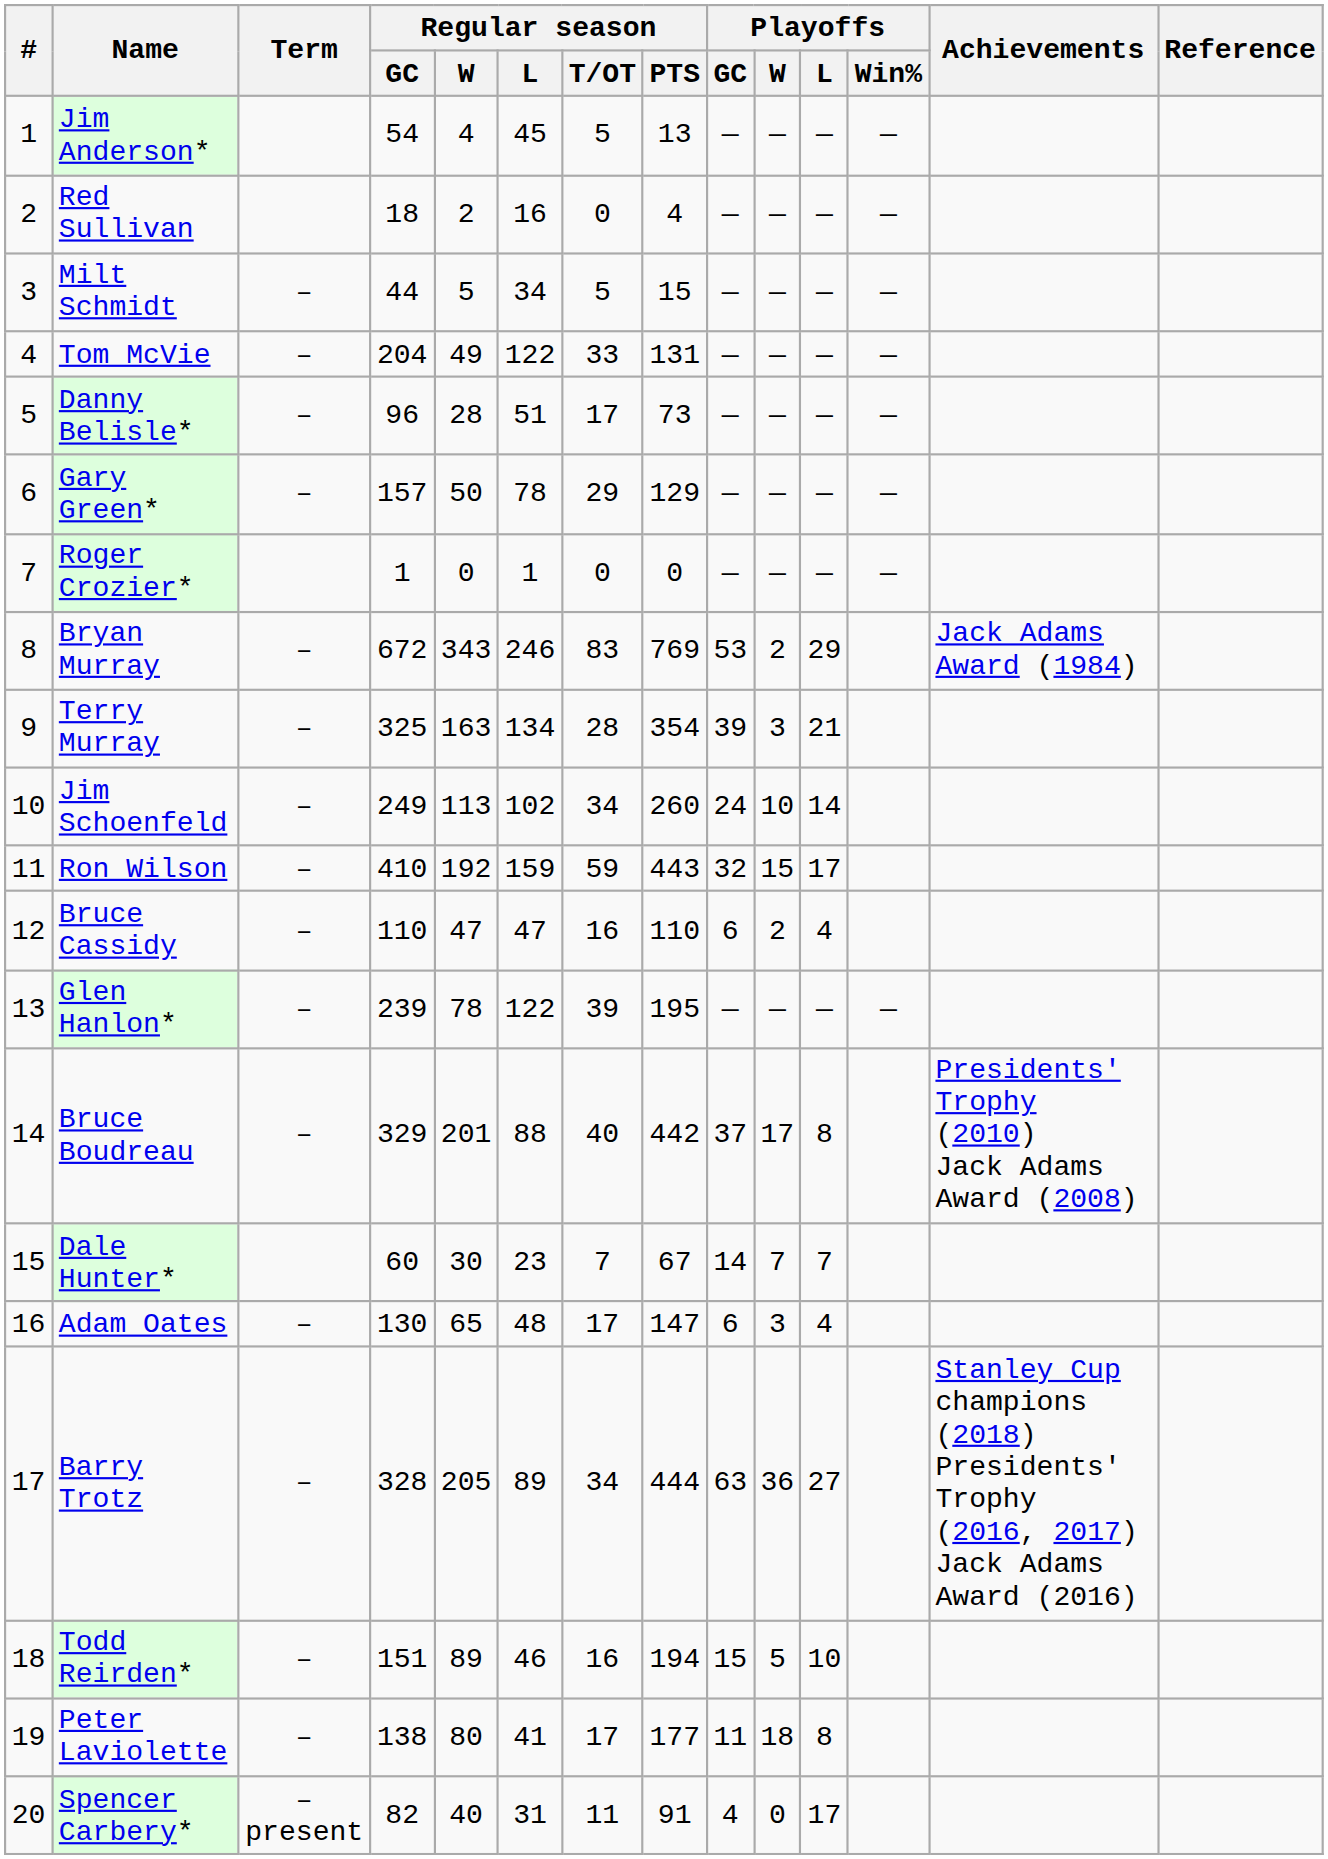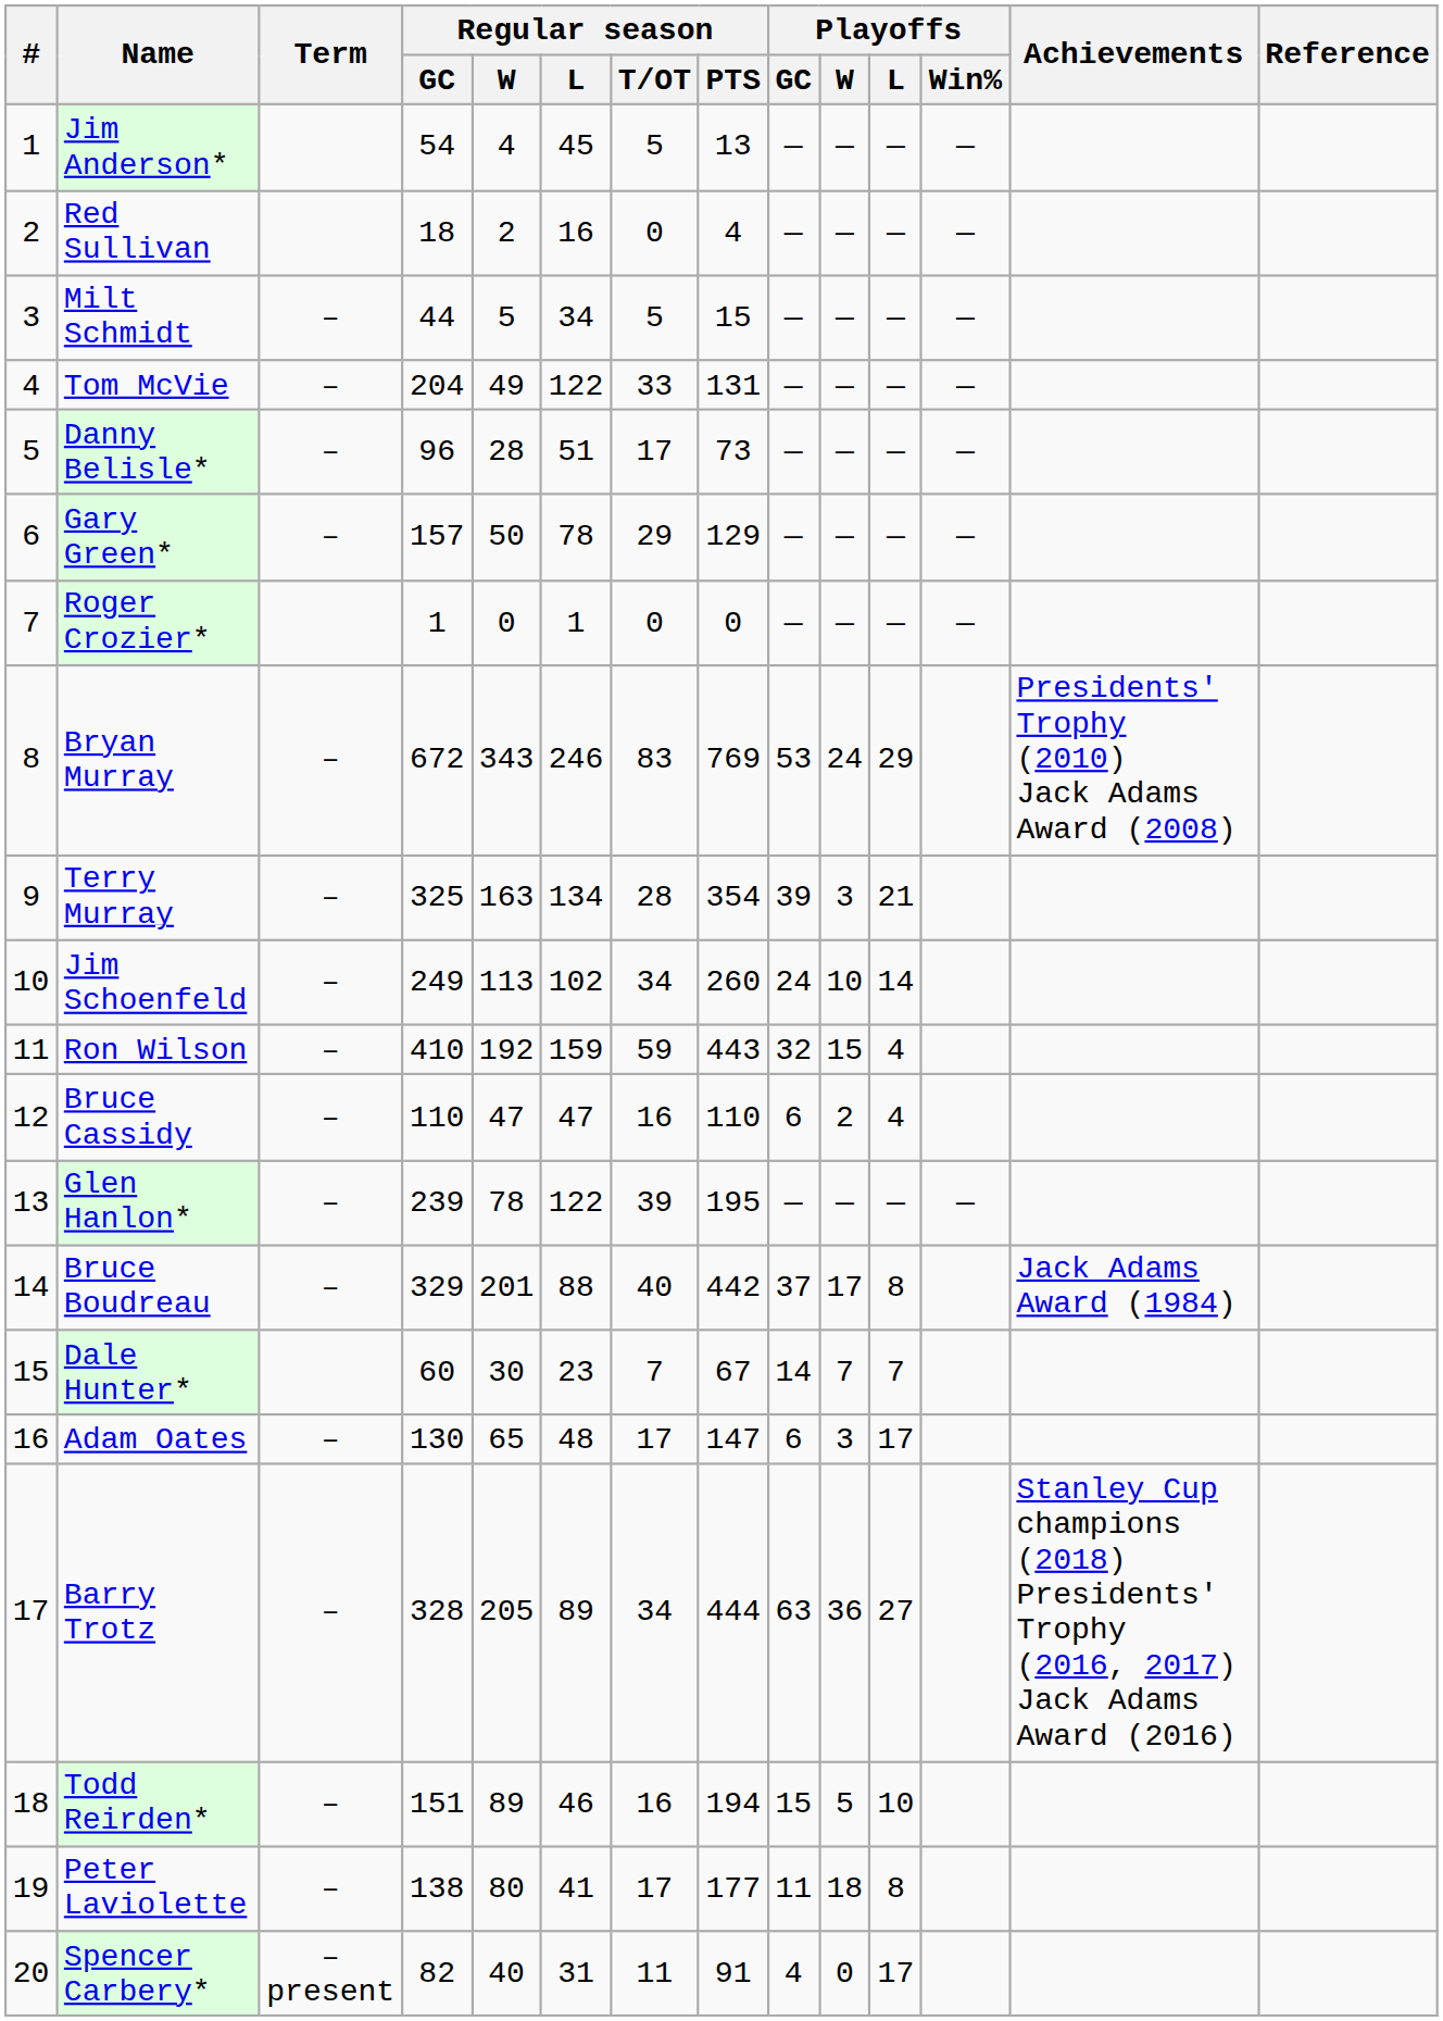 <table class="wikitable" style="text-align:center">
 <tr>
 <th rowspan="2">#</th>
 <th rowspan="2">Name</th>
 <th rowspan="2">Term</th>
 <th colspan="5">Regular season</th>
 <th colspan="4">Playoffs</th>
 <th rowspan="2">Achievements</th>
 <th rowspan="2">Reference</th>
 </tr>
 <tr>
 <th>GC</th>
 <th>W</th>
 <th>L</th>
 <th>T/OT</th>
 <th>PTS</th>
 <th>GC</th>
 <th>W</th>
 <th>L</th>
 <th>Win%</th>
 </tr>
 <tr>
 <td>1</td>
 <td style="text-align:left; background-color:#ddffdd"><a href='#'>Jim Anderson</a>*</td>
 <td></td>
 <td>54</td>
 <td>4</td>
 <td>45</td>
 <td>5</td>
 <td>13</td>
 <td>—</td>
 <td>—</td>
 <td>—</td>
 <td>—</td>
 <td align=left></td>
 <td></td>
 </tr>
 <tr>
 <td>2</td>
 <td align=left><a href='#'>Red Sullivan</a></td>
 <td></td>
 <td>18</td>
 <td>2</td>
 <td>16</td>
 <td>0</td>
 <td>4</td>
 <td>—</td>
 <td>—</td>
 <td>—</td>
 <td>—</td>
 <td align=left></td>
 <td></td>
 </tr>
 <tr>
 <td>3</td>
 <td align=left><a href='#'>Milt Schmidt</a></td>
 <td>–</td>
 <td>44</td>
 <td>5</td>
 <td>34</td>
 <td>5</td>
 <td>15</td>
 <td>—</td>
 <td>—</td>
 <td>—</td>
 <td>—</td>
 <td align=left></td>
 <td></td>
 </tr>
 <tr>
 <td>4</td>
 <td align=left><a href='#'>Tom McVie</a></td>
 <td>–</td>
 <td>204</td>
 <td>49</td>
 <td>122</td>
 <td>33</td>
 <td>131</td>
 <td>—</td>
 <td>—</td>
 <td>—</td>
 <td>—</td>
 <td align=left></td>
 <td></td>
 </tr>
 <tr>
 <td>5</td>
 <td style="text-align:left; background-color:#ddffdd"><a href='#'>Danny Belisle</a>*</td>
 <td>–</td>
 <td>96</td>
 <td>28</td>
 <td>51</td>
 <td>17</td>
 <td>73</td>
 <td>—</td>
 <td>—</td>
 <td>—</td>
 <td>—</td>
 <td align=left></td>
 <td></td>
 </tr>
 <tr>
 <td>6</td>
 <td style="text-align:left; background-color:#ddffdd"><a href='#'>Gary Green</a>*</td>
 <td>–</td>
 <td>157</td>
 <td>50</td>
 <td>78</td>
 <td>29</td>
 <td>129</td>
 <td>—</td>
 <td>—</td>
 <td>—</td>
 <td>—</td>
 <td align=left></td>
 <td></td>
 </tr>
 <tr>
 <td>7</td>
 <td style="text-align:left; background-color:#ddffdd"><a href='#'>Roger Crozier</a>*</td>
 <td></td>
 <td>1</td>
 <td>0</td>
 <td>1</td>
 <td>0</td>
 <td>0</td>
 <td>—</td>
 <td>—</td>
 <td>—</td>
 <td>—</td>
 <td align=left></td>
 <td></td>
 </tr>
 <tr>
 <td>8</td>
 <td align=left><a href='#'>Bryan Murray</a></td>
 <td>–</td>
 <td>672</td>
 <td>343</td>
 <td>246</td>
 <td>83</td>
 <td>769</td>
 <td>53</td>
-<td>2</td>
+<td>24</td>
 <td>29</td>
 <td></td>
-<td align=left><a href='#'>Jack Adams Award</a> (<a href='#'>1984</a>)</td>
+<td align=left><a href='#'>Presidents' Trophy</a> (<a href='#'>2010</a>)<br>Jack Adams Award (<a href='#'>2008</a>)</td>
 <td></td>
 </tr>
 <tr>
 <td>9</td>
 <td align=left><a href='#'>Terry Murray</a></td>
 <td>–</td>
 <td>325</td>
 <td>163</td>
 <td>134</td>
 <td>28</td>
 <td>354</td>
 <td>39</td>
 <td>3</td>
 <td>21</td>
 <td></td>
 <td align=left></td>
 <td></td>
 </tr>
 <tr>
 <td>10</td>
 <td align=left><a href='#'>Jim Schoenfeld</a></td>
 <td>–</td>
 <td>249</td>
 <td>113</td>
 <td>102</td>
 <td>34</td>
 <td>260</td>
 <td>24</td>
 <td>10</td>
 <td>14</td>
 <td></td>
 <td align=left></td>
 <td></td>
 </tr>
 <tr>
 <td>11</td>
 <td align=left><a href='#'>Ron Wilson</a></td>
 <td>–</td>
 <td>410</td>
 <td>192</td>
 <td>159</td>
 <td>59</td>
 <td>443</td>
 <td>32</td>
 <td>15</td>
-<td>17</td>
+<td>4</td>
 <td></td>
 <td align=left></td>
 <td></td>
 </tr>
 <tr>
 <td>12</td>
 <td align=left><a href='#'>Bruce Cassidy</a></td>
 <td>–</td>
 <td>110</td>
 <td>47</td>
 <td>47</td>
 <td>16</td>
 <td>110</td>
 <td>6</td>
 <td>2</td>
 <td>4</td>
 <td></td>
 <td align=left></td>
 <td></td>
 </tr>
 <tr>
 <td>13</td>
 <td style="text-align:left; background-color:#ddffdd"><a href='#'>Glen Hanlon</a>*</td>
 <td>–</td>
 <td>239</td>
 <td>78</td>
 <td>122</td>
 <td>39</td>
 <td>195</td>
 <td>—</td>
 <td>—</td>
 <td>—</td>
 <td>—</td>
 <td align=left></td>
 <td></td>
 </tr>
 <tr>
 <td>14</td>
 <td align=left><a href='#'>Bruce Boudreau</a></td>
 <td>–</td>
 <td>329</td>
 <td>201</td>
 <td>88</td>
 <td>40</td>
 <td>442</td>
 <td>37</td>
 <td>17</td>
 <td>8</td>
 <td></td>
-<td align=left><a href='#'>Presidents' Trophy</a> (<a href='#'>2010</a>)<br>Jack Adams Award (<a href='#'>2008</a>)</td>
+<td align=left><a href='#'>Jack Adams Award</a> (<a href='#'>1984</a>)</td>
 <td></td>
 </tr>
 <tr>
 <td>15</td>
 <td style="text-align:left; background-color:#ddffdd"><a href='#'>Dale Hunter</a>*</td>
 <td></td>
 <td>60</td>
 <td>30</td>
 <td>23</td>
 <td>7</td>
 <td>67</td>
 <td>14</td>
 <td>7</td>
 <td>7</td>
 <td></td>
 <td align=left></td>
 <td></td>
 </tr>
 <tr>
 <td>16</td>
 <td align=left><a href='#'>Adam Oates</a></td>
 <td>–</td>
 <td>130</td>
 <td>65</td>
 <td>48</td>
 <td>17</td>
 <td>147</td>
 <td>6</td>
 <td>3</td>
-<td>4</td>
+<td>17</td>
 <td></td>
 <td align=left></td>
 <td></td>
 </tr>
 <tr>
 <td>17</td>
 <td align=left><a href='#'>Barry Trotz</a></td>
 <td>–</td>
 <td>328</td>
 <td>205</td>
 <td>89</td>
 <td>34</td>
 <td>444</td>
 <td>63</td>
 <td>36</td>
 <td>27</td>
 <td></td>
 <td align=left><a href='#'>Stanley Cup</a> champions (<a href='#'>2018</a>)<br>Presidents' Trophy (<a href='#'>2016</a>, <a href='#'>2017</a>)<br>Jack Adams Award (2016)</td>
 <td></td>
 </tr>
 <tr>
 <td>18</td>
 <td style="text-align:left; background-color:#ddffdd"><a href='#'>Todd Reirden</a>*</td>
 <td>–</td>
 <td>151</td>
 <td>89</td>
 <td>46</td>
 <td>16</td>
 <td>194</td>
 <td>15</td>
 <td>5</td>
 <td>10</td>
 <td></td>
 <td align=left></td>
 <td></td>
 </tr>
 <tr>
 <td>19</td>
 <td align=left><a href='#'>Peter Laviolette</a></td>
 <td>–</td>
 <td>138</td>
 <td>80</td>
 <td>41</td>
 <td>17</td>
 <td>177</td>
 <td>11</td>
 <td>18</td>
 <td>8</td>
 <td></td>
 <td align=left></td>
 <td></td>
 </tr>
 <tr>
 <td>20</td>
 <td style="text-align:left; background-color:#ddffdd"><a href='#'>Spencer Carbery</a>*</td>
 <td>–present</td>
 <td>82</td>
 <td>40</td>
 <td>31</td>
 <td>11</td>
 <td>91</td>
 <td>4</td>
 <td>0</td>
 <td>17</td>
 <td></td>
 <td align=left></td>
 <td></td>
 </tr>
 </table>
